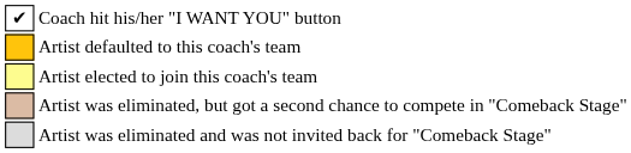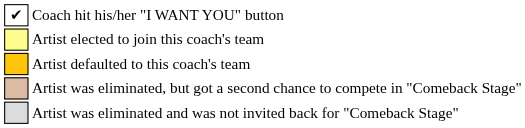 <table class="toccolours" style="font-size: 90%; white-space: nowrap">
 <tr>
 <td style="background: white; border: 1px solid black"> ✔ </td>
 <td>Coach hit his/her "I WANT YOU" button</td>
 </tr>
 <tr>
+<td style="background:#fdfc8f; border: 1px solid black">    </td>
+<td>Artist elected to join this coach's team</td>
+</tr>
+<tr>
 <td style="background:#FFC40C; border: 1px solid black">    </td>
 <td>Artist defaulted to this coach's team</td>
-</tr>
-<tr>
-<td style="background:#fdfc8f; border: 1px solid black">    </td>
-<td>Artist elected to join this coach's team</td>
 </tr>
 <tr>
 <td style="background:#dbbba4; border: 1px solid black">    </td>
 <td>Artist was eliminated, but got a second chance to compete in "Comeback Stage"</td>
 </tr>
 <tr>
 <td style="background:#DCDCDC; border: 1px solid black">    </td>
 <td>Artist was eliminated and was not invited back for "Comeback Stage"</td>
 </tr>
 </table>
